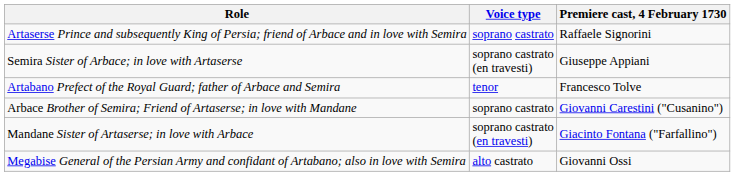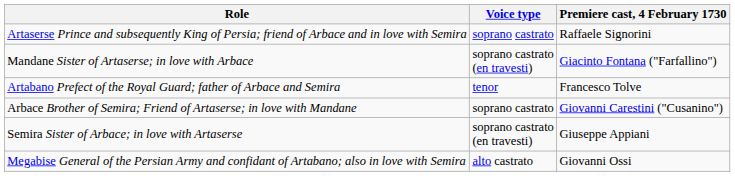 <table class="wikitable">
 <tr>
 <th>Role</th>
 <th><a href='#'>Voice type</a></th>
 <th>Premiere cast, 4 February 1730</th>
 </tr>
 <tr>
 <td><a href='#'>Artaserse</a> <em>Prince and subsequently King of Persia; friend of Arbace and in love with Semira</em></td>
 <td><a href='#'>soprano</a> <a href='#'>castrato</a></td>
 <td>Raffaele Signorini</td>
 </tr>
 <tr>
-<td>Semira <em>Sister of Arbace; in love with Artaserse</em></td>
-<td>soprano castrato<br>(en travesti)</td>
-<td>Giuseppe Appiani</td>
+<td>Mandane <em>Sister of Artaserse; in love with Arbace</em></td>
+<td>soprano castrato<br>(<a href='#'>en travesti</a>)</td>
+<td><a href='#'>Giacinto Fontana</a> ("Farfallino")</td>
 </tr>
 <tr>
 <td><a href='#'>Artabano</a> <em>Prefect of the Royal Guard; father of Arbace and Semira</em></td>
 <td><a href='#'>tenor</a></td>
 <td>Francesco Tolve</td>
 </tr>
 <tr>
 <td>Arbace <em>Brother of Semira; Friend of Artaserse; in love with Mandane</em></td>
 <td>soprano castrato</td>
 <td><a href='#'>Giovanni Carestini</a> ("Cusanino")</td>
 </tr>
 <tr>
-<td>Mandane <em>Sister of Artaserse; in love with Arbace</em></td>
-<td>soprano castrato<br>(<a href='#'>en travesti</a>)</td>
-<td><a href='#'>Giacinto Fontana</a> ("Farfallino")</td>
+<td>Semira <em>Sister of Arbace; in love with Artaserse</em></td>
+<td>soprano castrato<br>(en travesti)</td>
+<td>Giuseppe Appiani</td>
 </tr>
 <tr>
 <td><a href='#'>Megabise</a> <em>General of the Persian Army and confidant of Artabano; also in love with Semira</em></td>
 <td><a href='#'>alto</a> castrato</td>
 <td>Giovanni Ossi</td>
 </tr>
 </table>
